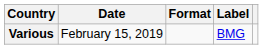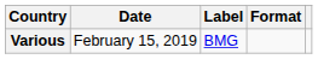 <table class="wikitable plainrowheaders">
 <tr>
 <th scope="col">Country</th>
 <th scope="col">Date</th>
+<th scope="col">Label</th>
 <th scope="col">Format</th>
-<th scope="col">Label</th>
 <th scope="col"></th>
 </tr>
 <tr>
 <th scope="row">Various</th>
 <td>February 15, 2019</td>
+<td><a href='#'>BMG</a></td>
 <td></td>
-<td><a href='#'>BMG</a></td>
 <td align="center"></td>
 </tr>
 </table>
